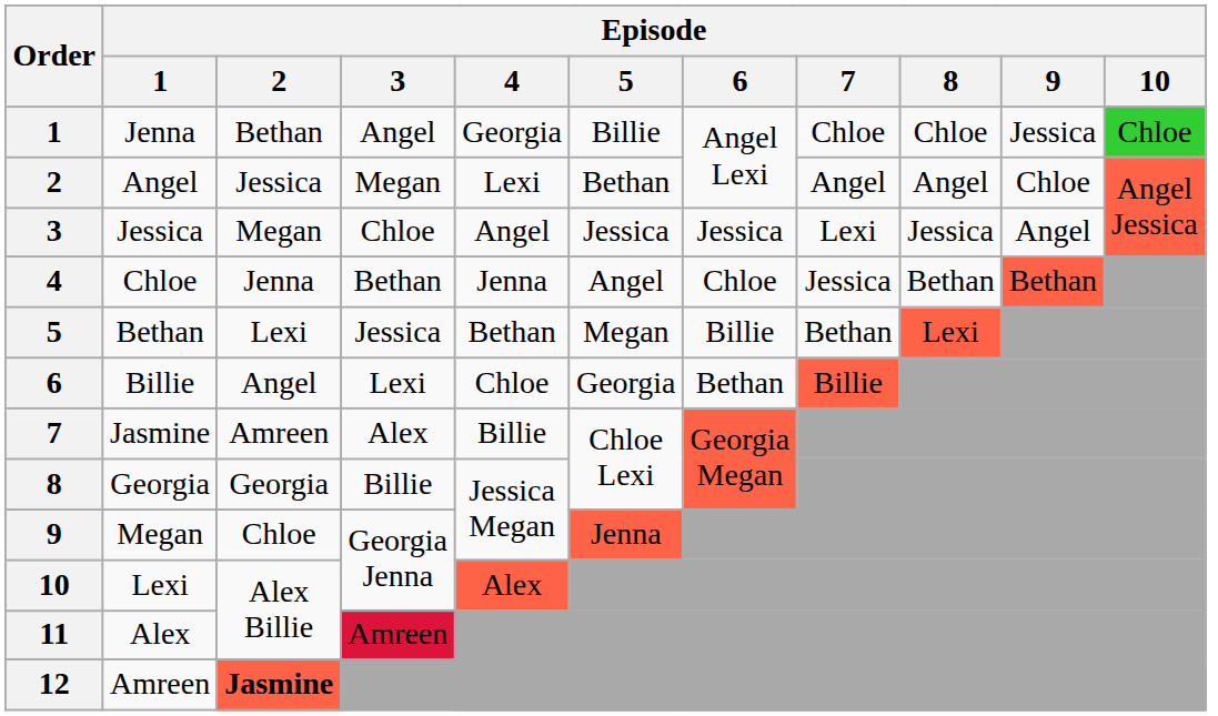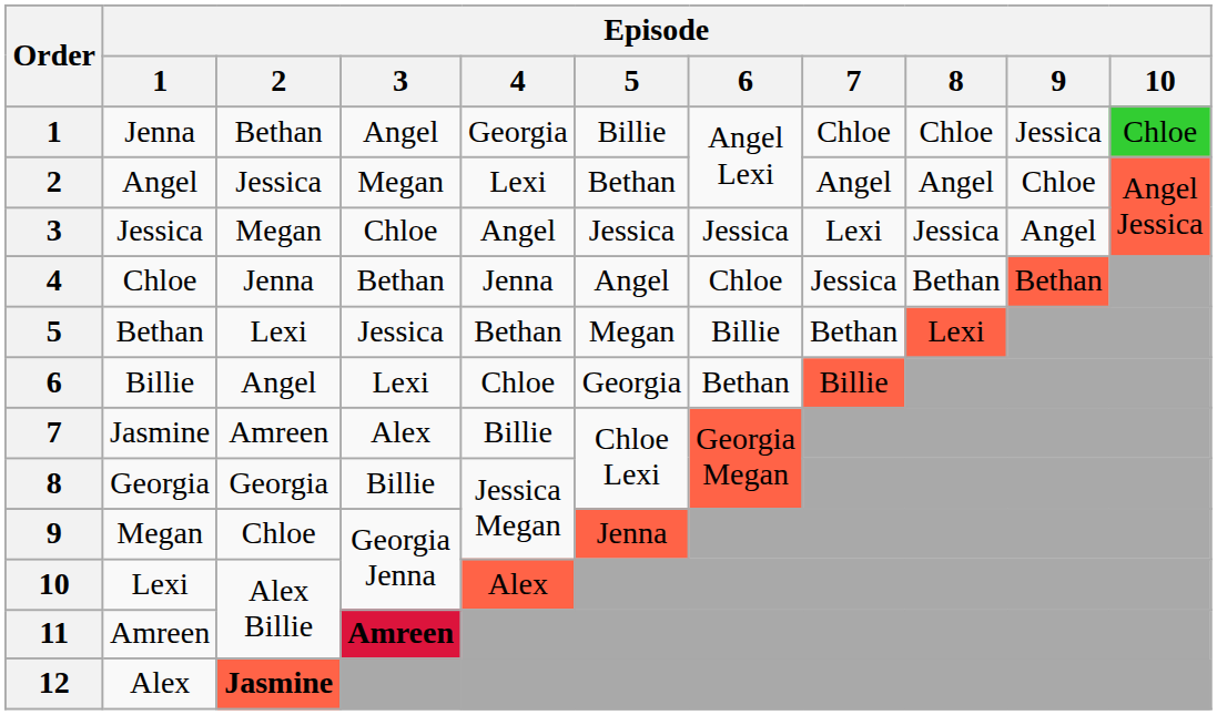 <table class="wikitable" style="text-align:center; font-size:92%">
 <tr>
 <th rowspan=2>Order</th>
 <th colspan="10">Episode</th>
 </tr>
 <tr>
 <th>1</th>
 <th>2</th>
 <th>3</th>
 <th>4</th>
 <th>5</th>
 <th>6</th>
 <th>7</th>
 <th>8</th>
 <th>9</th>
 <th>10</th>
 </tr>
 <tr>
 <th>1</th>
 <td>Jenna</td>
 <td>Bethan</td>
 <td>Angel</td>
 <td>Georgia</td>
 <td>Billie</td>
 <td rowspan="2">Angel<br>Lexi</td>
 <td>Chloe</td>
 <td>Chloe</td>
 <td>Jessica</td>
 <td bgcolor="limegreen">Chloe</td>
 </tr>
 <tr>
 <th>2</th>
 <td>Angel</td>
 <td>Jessica</td>
 <td>Megan</td>
 <td>Lexi</td>
 <td>Bethan</td>
 <td>Angel</td>
 <td>Angel</td>
 <td>Chloe</td>
 <td rowspan="2" bgcolor="tomato">Angel<br>Jessica</td>
 </tr>
 <tr>
 <th>3</th>
 <td>Jessica</td>
 <td>Megan</td>
 <td>Chloe</td>
 <td>Angel</td>
 <td>Jessica</td>
 <td>Jessica</td>
 <td>Lexi</td>
 <td>Jessica</td>
 <td>Angel</td>
 </tr>
 <tr>
 <th>4</th>
 <td>Chloe</td>
 <td>Jenna</td>
 <td>Bethan</td>
 <td>Jenna</td>
 <td>Angel</td>
 <td>Chloe</td>
 <td>Jessica</td>
 <td>Bethan</td>
 <td bgcolor="tomato">Bethan</td>
 <td colspan="1" style="background:darkgray"></td>
 </tr>
 <tr>
 <th>5</th>
 <td>Bethan</td>
 <td>Lexi</td>
 <td>Jessica</td>
 <td>Bethan</td>
 <td>Megan</td>
 <td>Billie</td>
 <td>Bethan</td>
 <td bgcolor="tomato">Lexi</td>
 <td colspan="2" style="background:darkgray"></td>
 </tr>
 <tr>
 <th>6</th>
 <td>Billie</td>
 <td>Angel</td>
 <td>Lexi</td>
 <td>Chloe</td>
 <td>Georgia</td>
 <td>Bethan</td>
 <td bgcolor="tomato">Billie</td>
 <td colspan="3" style="background:darkgray"></td>
 </tr>
 <tr>
 <th>7</th>
 <td>Jasmine</td>
 <td>Amreen</td>
 <td>Alex</td>
 <td>Billie</td>
 <td rowspan="2">Chloe<br>Lexi</td>
 <td rowspan="2" bgcolor="tomato">Georgia<br>Megan</td>
 <td colspan="4" style="background:darkgray"></td>
 </tr>
 <tr>
 <th>8</th>
 <td>Georgia</td>
 <td>Georgia</td>
 <td>Billie</td>
 <td rowspan="2">Jessica<br>Megan</td>
 <td colspan="5" style="background:darkgray"></td>
 </tr>
 <tr>
 <th>9</th>
 <td>Megan</td>
 <td>Chloe</td>
 <td rowspan="2">Georgia<br>Jenna</td>
 <td bgcolor="tomato">Jenna</td>
 <td colspan="6" style="background:darkgray"></td>
 </tr>
 <tr>
 <th>10</th>
 <td>Lexi</td>
 <td rowspan="2">Alex<br>Billie</td>
 <td bgcolor="tomato">Alex</td>
 <td colspan="7" style="background:darkgray"></td>
 </tr>
 <tr>
 <th>11</th>
-<td>Alex</td>
-<td style="background:crimson;"><span>Amreen</span></td>
+<td>Amreen</td>
+<td style="background:crimson;"><strong><span>Amreen</span></strong></td>
 <td colspan="8" rowspan="2" style="background:darkgray"></td>
 </tr>
 <tr>
 <th>12</th>
-<td>Amreen</td>
+<td>Alex</td>
 <td bgcolor="tomato"><strong>Jasmine</strong></td>
 <td colspan="8" rowspan="2" style="background:darkgray"></td>
 </tr>
 </table>
